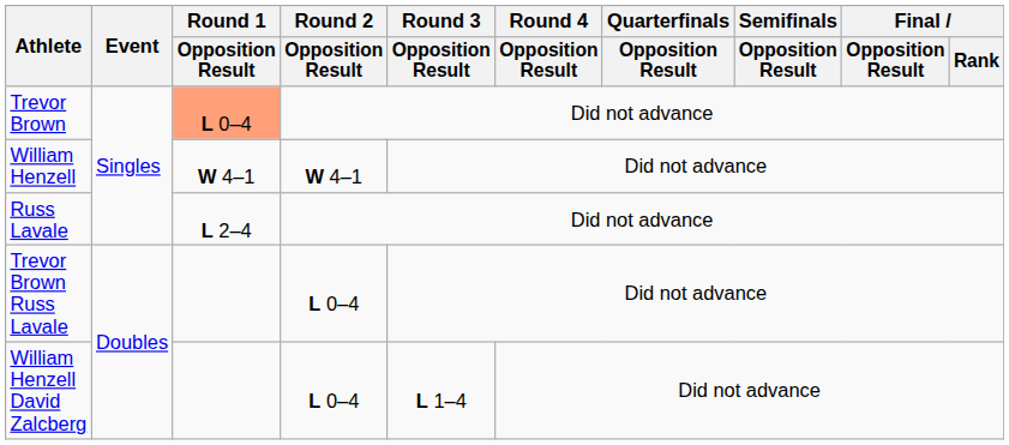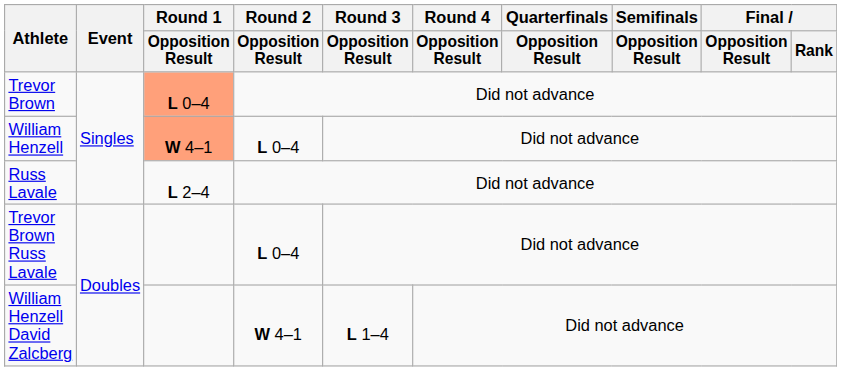 <table class="wikitable" style="font-size:90%">
 <tr>
 <th rowspan="2">Athlete</th>
 <th rowspan="2">Event</th>
 <th>Round 1</th>
 <th>Round 2</th>
 <th>Round 3</th>
 <th>Round 4</th>
 <th>Quarterfinals</th>
 <th>Semifinals</th>
 <th colspan=2>Final / </th>
 </tr>
 <tr style="font-size:95%">
 <th>Opposition<br>Result</th>
 <th>Opposition<br>Result</th>
 <th>Opposition<br>Result</th>
 <th>Opposition<br>Result</th>
 <th>Opposition<br>Result</th>
 <th>Opposition<br>Result</th>
 <th>Opposition<br>Result</th>
 <th>Rank</th>
 </tr>
 <tr align=center>
 <td align=left><a href='#'>Trevor Brown</a></td>
 <td align=left rowspan=3><a href='#'>Singles</a></td>
 <td style="background: lightsalmon;"><br><strong>L</strong> 0–4</td>
 <td colspan=7>Did not advance</td>
 </tr>
 <tr align=center>
 <td align=left><a href='#'>William Henzell</a></td>
-<td><br><strong>W</strong> 4–1</td>
-<td><br><strong>W</strong> 4–1</td>
+<td style="background: lightsalmon;"><br><strong>W</strong> 4–1</td>
+<td><br><strong>L</strong> 0–4</td>
 <td colspan=6>Did not advance</td>
 </tr>
 <tr align=center>
 <td align=left><a href='#'>Russ Lavale</a></td>
 <td><br><strong>L</strong> 2–4</td>
 <td colspan=7>Did not advance</td>
 </tr>
 <tr align=center>
 <td align=left><a href='#'>Trevor Brown</a><br><a href='#'>Russ Lavale</a></td>
 <td align=left rowspan=2><a href='#'>Doubles</a></td>
 <td></td>
 <td><br><strong>L</strong> 0–4</td>
 <td colspan=6>Did not advance</td>
 </tr>
 <tr align=center>
 <td align=left><a href='#'>William Henzell</a><br><a href='#'>David Zalcberg</a></td>
 <td></td>
-<td><br><strong>L</strong> 0–4</td>
+<td><br><strong>W</strong> 4–1</td>
 <td><br><strong>L</strong> 1–4</td>
 <td colspan=5>Did not advance</td>
 </tr>
 </table>
